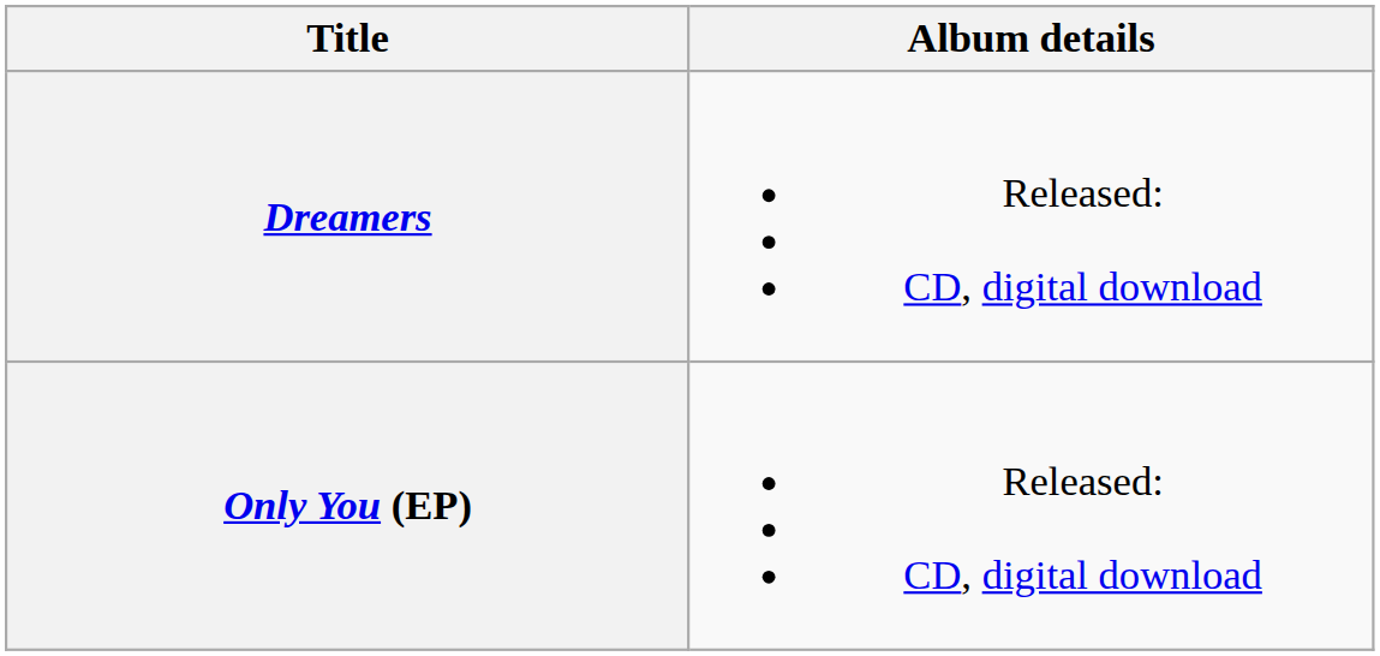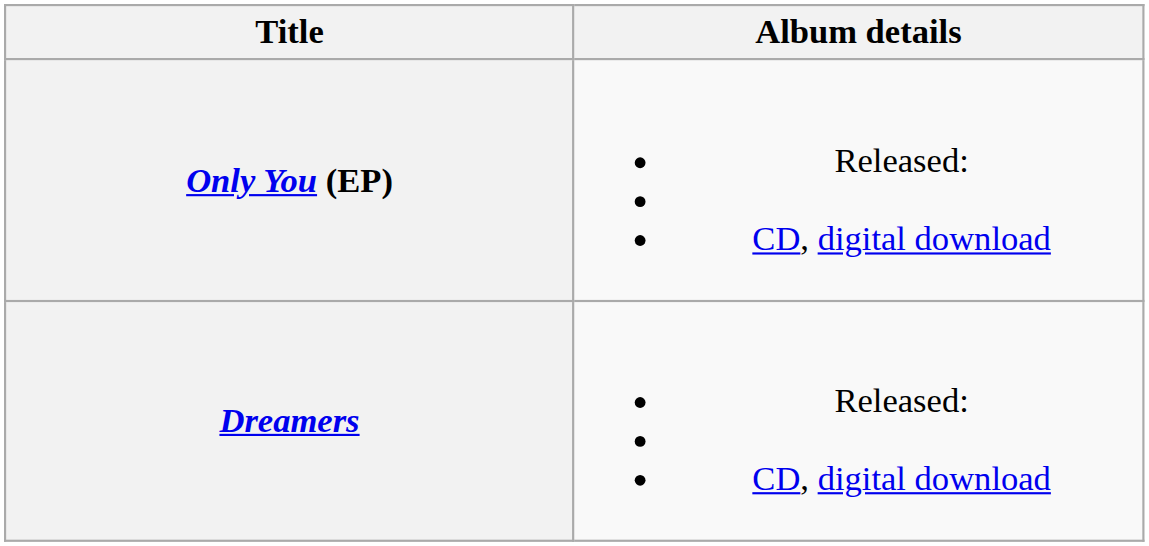 <table class="wikitable plainrowheaders" style="text-align:center;">
 <tr>
 <th scope="col" rowspan="1" style="width:16em;">Title</th>
 <th scope="col" rowspan="1" style="width:16em;">Album details</th>
 </tr>
 <tr>
+<th scope="row"><em><a href='#'>Only You</a></em> (EP)</th>
+<td><br><ul><li>Released: </li><li></li><li><a href='#'>CD</a>, <a href='#'>digital download</a></li></ul></td>
+</tr>
+<tr>
 <th scope="row"><em><a href='#'>Dreamers</a></em></th>
 <td><br><ul><li>Released: </li><li></li><li><a href='#'>CD</a>, <a href='#'>digital download</a></li></ul></td>
 </tr>
-<tr>
-<th scope="row"><em><a href='#'>Only You</a></em> (EP)</th>
-<td><br><ul><li>Released: </li><li></li><li><a href='#'>CD</a>, <a href='#'>digital download</a></li></ul></td>
-</tr>
 </table>
